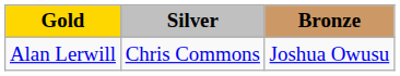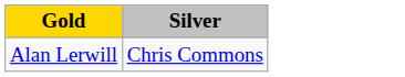 <table class="wikitable" style="text-align:left;">
 <tr>
 <th scope=col style="background-color:gold;">Gold</th>
 <th scope=col style="background-color:silver;">Silver</th>
-<th scope=col style="background-color:#cc9966;">Bronze</th>
 </tr>
 <tr>
 <td><a href='#'>Alan Lerwill</a><br><em></em></td>
 <td><a href='#'>Chris Commons</a><br><em></em></td>
-<td><a href='#'>Joshua Owusu</a><br><em></em></td>
 </tr>
 </table>
